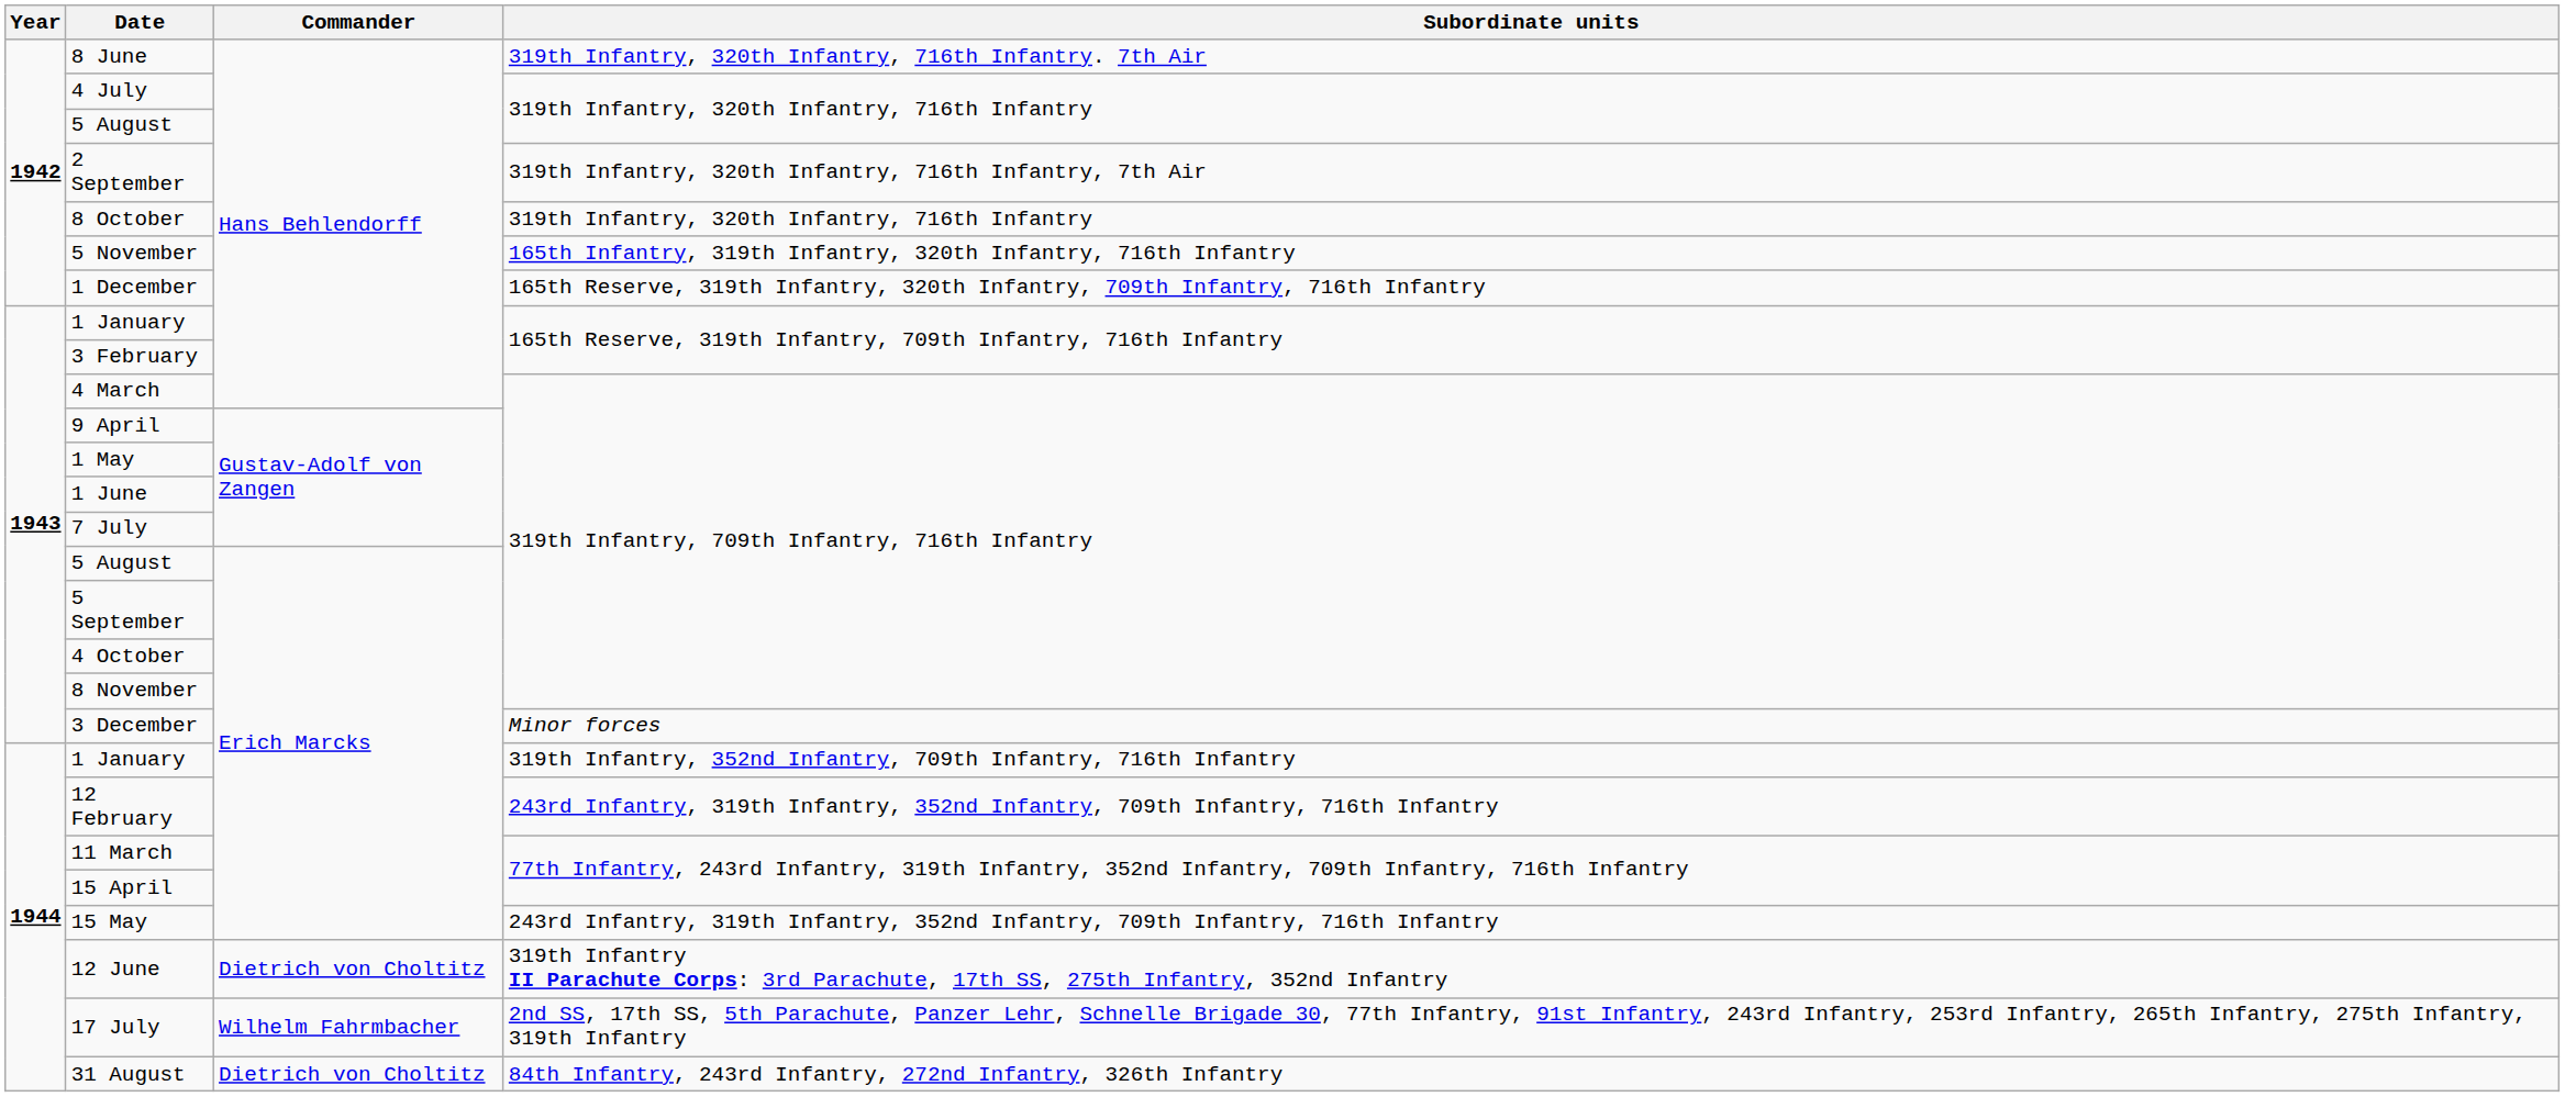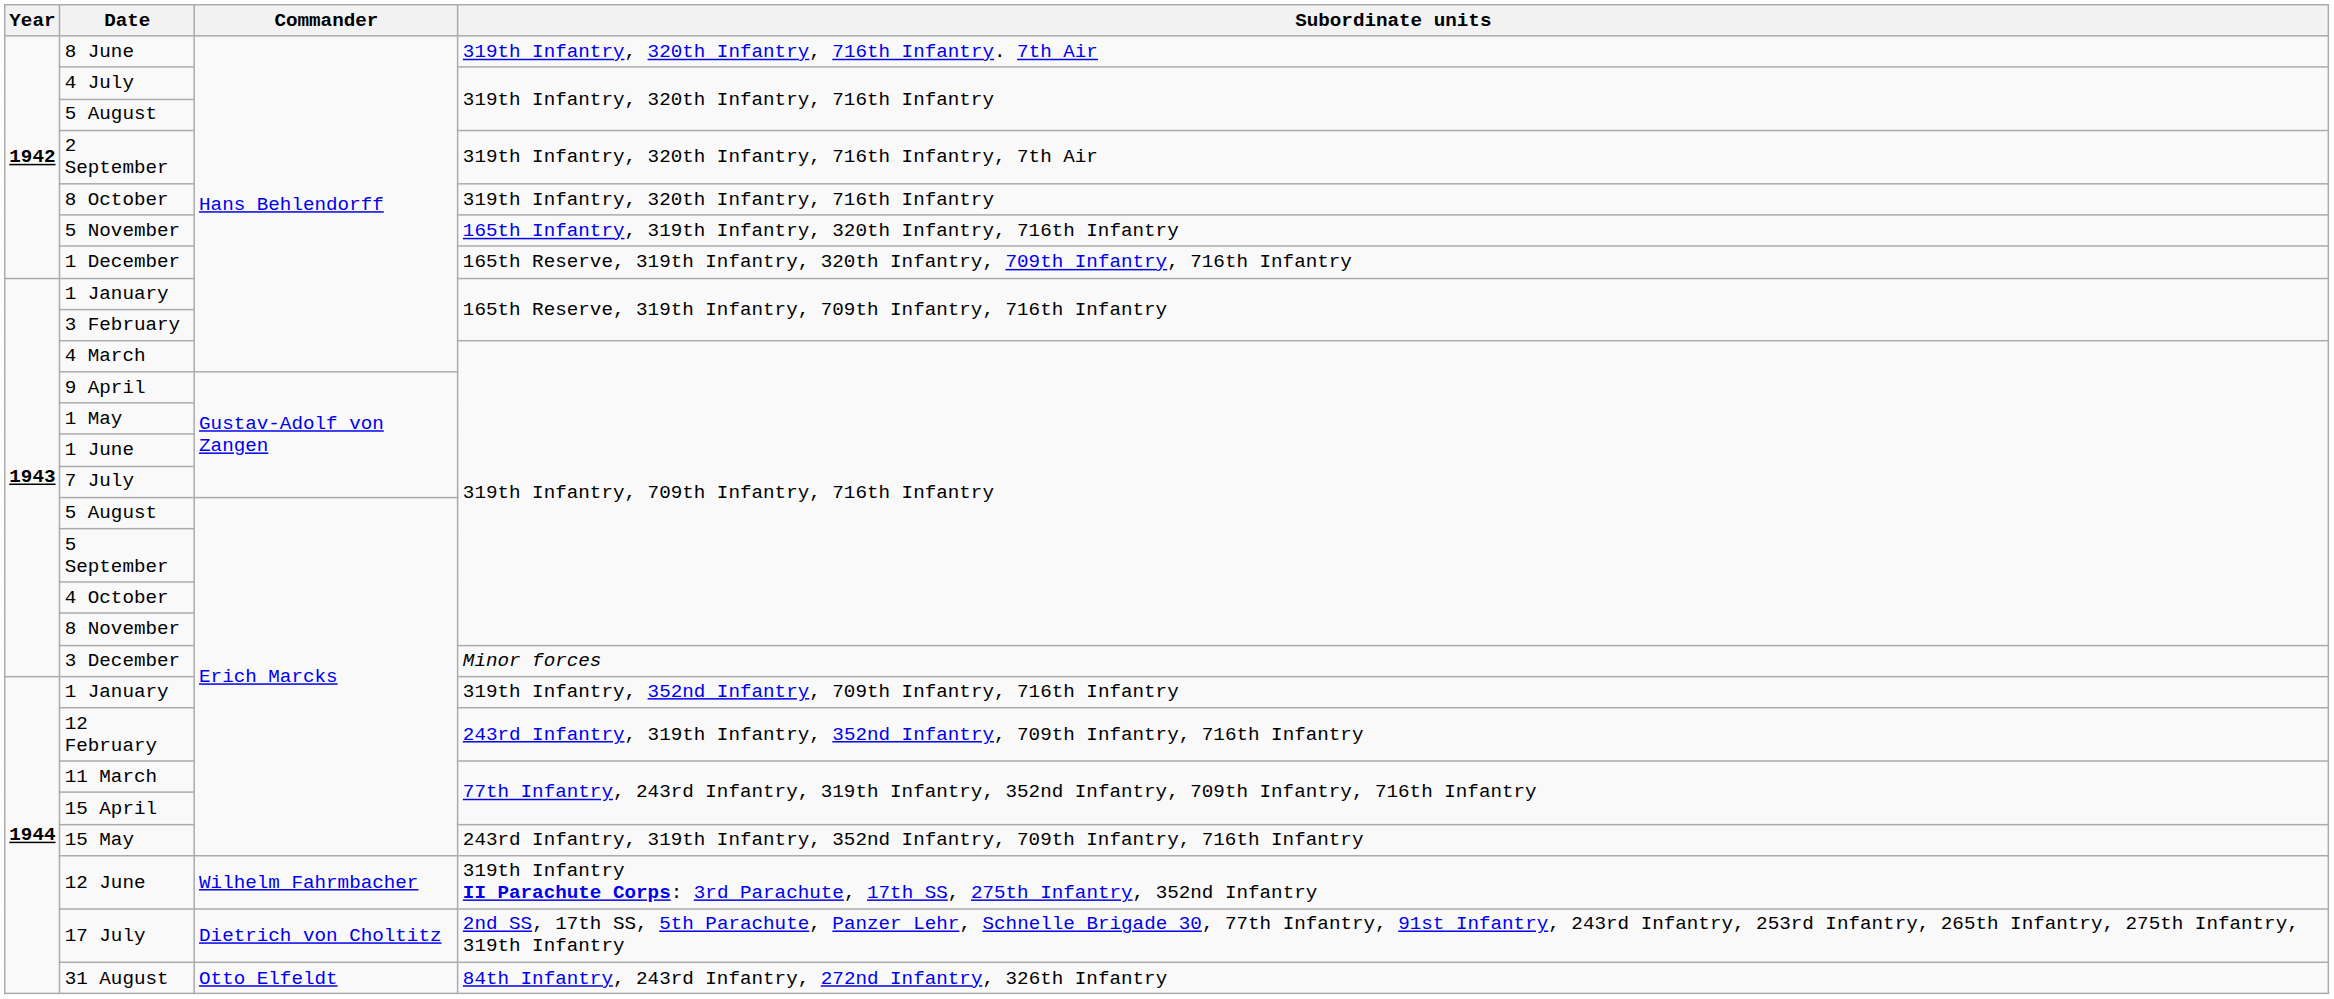 <table class="wikitable">
 <tr>
 <th>Year</th>
 <th>Date</th>
 <th>Commander</th>
 <th>Subordinate units</th>
 </tr>
 <tr>
 <td rowspan="7"><strong><u>1942</u></strong></td>
 <td>8 June</td>
 <td rowspan="10"><a href='#'>Hans Behlendorff</a></td>
 <td><a href='#'>319th Infantry</a>, <a href='#'>320th Infantry</a>, <a href='#'>716th Infantry</a>. <a href='#'>7th Air</a></td>
 </tr>
 <tr>
 <td>4 July</td>
 <td rowspan="2">319th Infantry, 320th Infantry, 716th Infantry</td>
 </tr>
 <tr>
 <td>5 August</td>
 </tr>
 <tr>
 <td>2 September</td>
 <td>319th Infantry, 320th Infantry, 716th Infantry, 7th Air</td>
 </tr>
 <tr>
 <td>8 October</td>
 <td>319th Infantry, 320th Infantry, 716th Infantry</td>
 </tr>
 <tr>
 <td>5 November</td>
 <td><a href='#'>165th Infantry</a>, 319th Infantry, 320th Infantry, 716th Infantry</td>
 </tr>
 <tr>
 <td>1 December</td>
 <td>165th Reserve, 319th Infantry, 320th Infantry, <a href='#'>709th Infantry</a>, 716th Infantry</td>
 </tr>
 <tr>
 <td rowspan="12"><strong><u>1943</u></strong></td>
 <td>1 January</td>
 <td rowspan="2">165th Reserve, 319th Infantry, 709th Infantry, 716th Infantry</td>
 </tr>
 <tr>
 <td>3 February</td>
 </tr>
 <tr>
 <td>4 March</td>
 <td rowspan="9">319th Infantry, 709th Infantry, 716th Infantry</td>
 </tr>
 <tr>
 <td>9 April</td>
 <td rowspan="4"><a href='#'>Gustav-Adolf von Zangen</a></td>
 </tr>
 <tr>
 <td>1 May</td>
 </tr>
 <tr>
 <td>1 June</td>
 </tr>
 <tr>
 <td>7 July</td>
 </tr>
 <tr>
 <td>5 August</td>
 <td rowspan="10"><a href='#'>Erich Marcks</a></td>
 </tr>
 <tr>
 <td>5 September</td>
 </tr>
 <tr>
 <td>4 October</td>
 </tr>
 <tr>
 <td>8 November</td>
 </tr>
 <tr>
 <td>3 December</td>
 <td><em>Minor forces</em></td>
 </tr>
 <tr>
 <td rowspan="8"><strong><u>1944</u></strong></td>
 <td>1 January</td>
 <td>319th Infantry, <a href='#'>352nd Infantry</a>, 709th Infantry, 716th Infantry</td>
 </tr>
 <tr>
 <td>12 February</td>
 <td><a href='#'>243rd Infantry</a>, 319th Infantry, <a href='#'>352nd Infantry</a>, 709th Infantry, 716th Infantry</td>
 </tr>
 <tr>
 <td>11 March</td>
 <td rowspan="2"><a href='#'>77th Infantry</a>, 243rd Infantry, 319th Infantry, 352nd Infantry, 709th Infantry, 716th Infantry</td>
 </tr>
 <tr>
 <td>15 April</td>
 </tr>
 <tr>
 <td>15 May</td>
 <td>243rd Infantry, 319th Infantry, 352nd Infantry, 709th Infantry, 716th Infantry</td>
 </tr>
 <tr>
 <td>12 June</td>
-<td><a href='#'>Dietrich von Choltitz</a></td>
+<td><a href='#'>Wilhelm Fahrmbacher</a></td>
 <td>319th Infantry<br><a href='#'><strong>II Parachute Corps</strong></a>: <a href='#'>3rd Parachute</a>, <a href='#'>17th SS</a>, <a href='#'>275th Infantry</a>, 352nd Infantry</td>
 </tr>
 <tr>
 <td>17 July</td>
-<td><a href='#'>Wilhelm Fahrmbacher</a></td>
+<td><a href='#'>Dietrich von Choltitz</a></td>
 <td><a href='#'>2nd SS</a>, 17th SS, <a href='#'>5th Parachute</a>, <a href='#'>Panzer Lehr</a>, <a href='#'>Schnelle Brigade 30</a>, 77th Infantry, <a href='#'>91st Infantry</a>, 243rd Infantry, 253rd Infantry, 265th Infantry, 275th Infantry, 319th Infantry</td>
 </tr>
 <tr>
 <td>31 August</td>
-<td><a href='#'>Dietrich von Choltitz</a></td>
+<td><a href='#'>Otto Elfeldt</a></td>
 <td><a href='#'>84th Infantry</a>, 243rd Infantry, <a href='#'>272nd Infantry</a>, 326th Infantry</td>
 </tr>
 </table>
